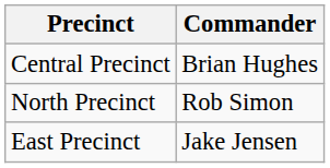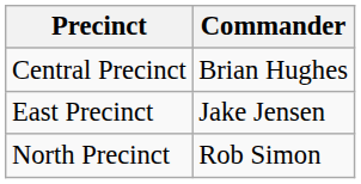 <table class="wikitable">
 <tr>
 <th>Precinct</th>
 <th>Commander</th>
 </tr>
 <tr>
 <td>Central Precinct</td>
 <td>Brian Hughes</td>
 </tr>
 <tr>
+<td>East Precinct</td>
+<td>Jake Jensen</td>
+</tr>
+<tr>
 <td>North Precinct</td>
 <td>Rob Simon</td>
 </tr>
-<tr>
-<td>East Precinct</td>
-<td>Jake Jensen</td>
-</tr>
 </table>
